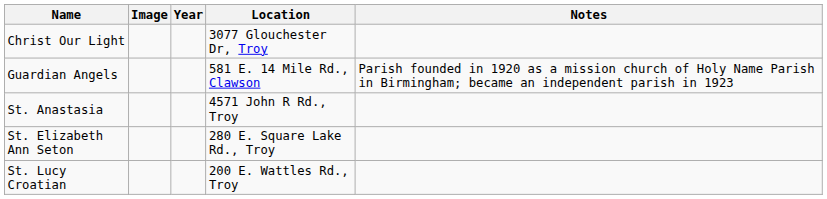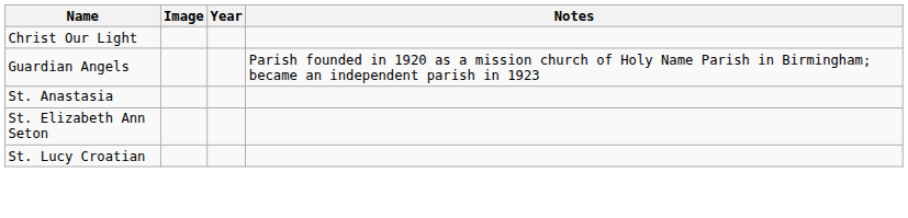 <table class="wikitable sortable">
 <tr>
 <th>Name</th>
 <th class="unsortable">Image</th>
 <th>Year</th>
-<th class="unsortable">Location</th>
 <th class="unsortable">Notes</th>
 </tr>
 <tr>
 <td>Christ Our Light</td>
 <td></td>
 <td></td>
-<td>3077 Glouchester Dr, <a href='#'>Troy</a></td>
 <td></td>
 </tr>
 <tr>
 <td>Guardian Angels</td>
 <td></td>
 <td></td>
-<td>581 E. 14 Mile Rd., <a href='#'>Clawson</a></td>
 <td>Parish founded in 1920 as a mission church of Holy Name Parish in Birmingham; became an independent parish in 1923</td>
 </tr>
 <tr>
 <td>St. Anastasia</td>
 <td></td>
 <td></td>
-<td>4571 John R Rd., Troy</td>
 <td></td>
 </tr>
 <tr>
 <td>St. Elizabeth Ann Seton</td>
 <td></td>
 <td></td>
-<td>280 E. Square Lake Rd., Troy</td>
 <td></td>
 </tr>
 <tr>
 <td>St. Lucy Croatian</td>
 <td></td>
 <td></td>
-<td>200 E. Wattles Rd., Troy</td>
 <td></td>
 </tr>
 </table>
